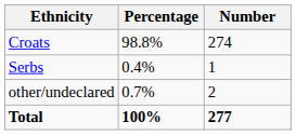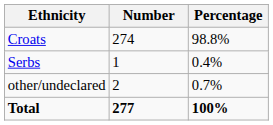 <table class="wikitable">
 <tr>
 <th width="100px">Ethnicity</th>
+<th width="80px">Number</th>
 <th width="80px">Percentage</th>
-<th width="80px">Number</th>
 </tr>
 <tr>
 <td><a href='#'>Croats</a></td>
+<td>274</td>
 <td>98.8%</td>
-<td>274</td>
 </tr>
 <tr>
 <td><a href='#'>Serbs</a></td>
+<td>1</td>
 <td>0.4%</td>
-<td>1</td>
 </tr>
 <tr>
 <td>other/undeclared</td>
+<td>2</td>
 <td>0.7%</td>
-<td>2</td>
 </tr>
 <tr>
 <td><strong>Total</strong></td>
+<td><strong>277</strong></td>
 <td><strong>100%</strong></td>
-<td><strong>277</strong></td>
 </tr>
 </table>
